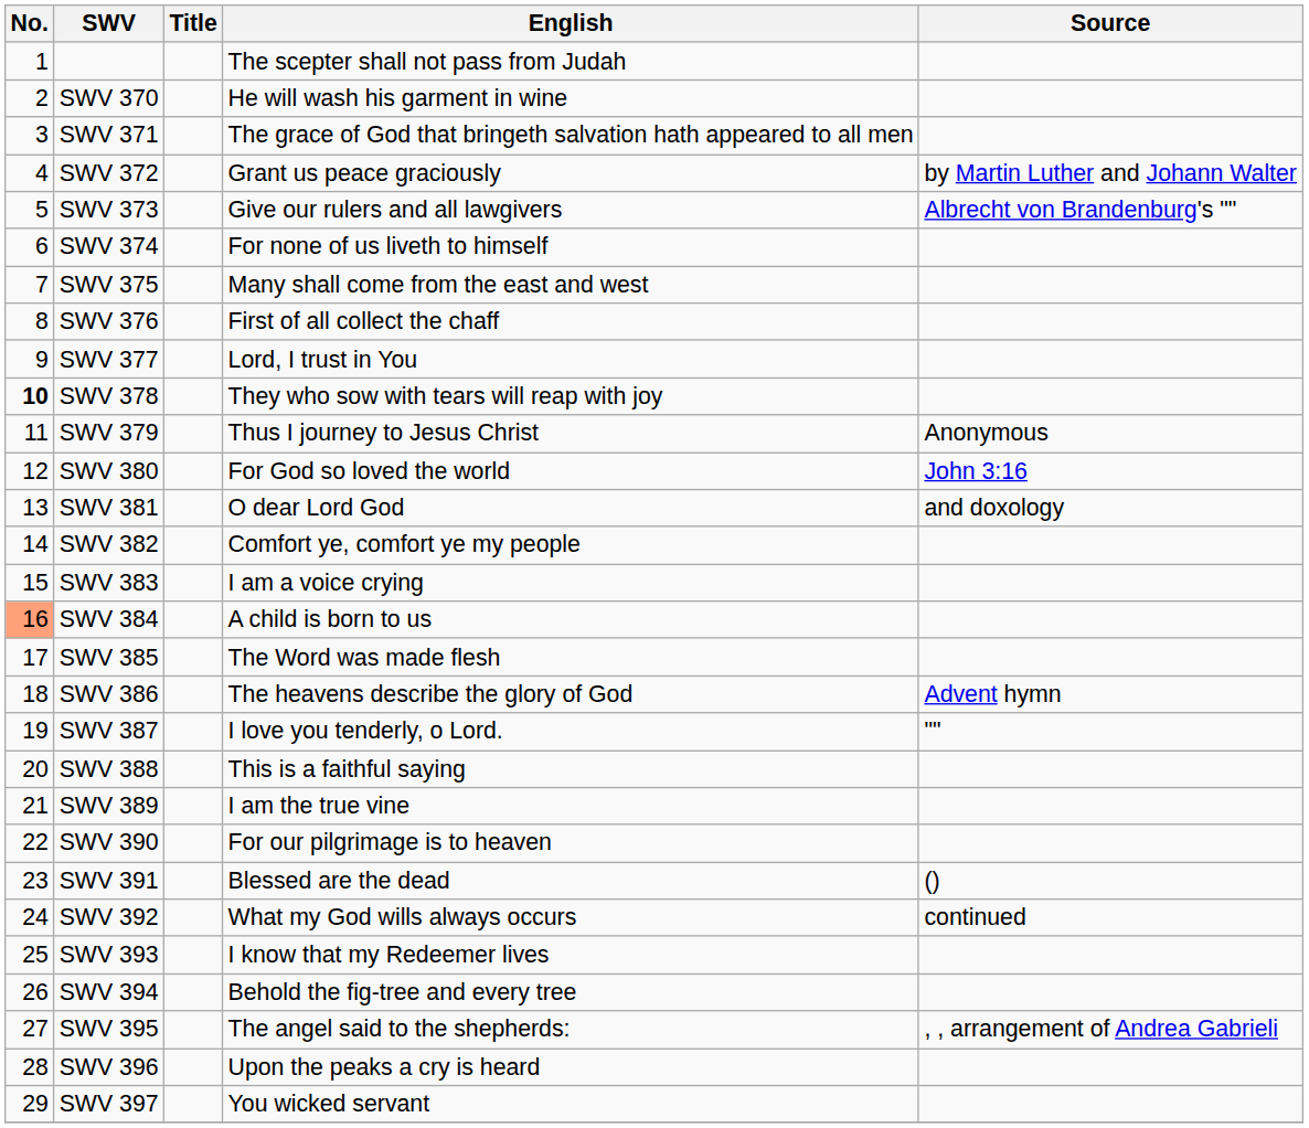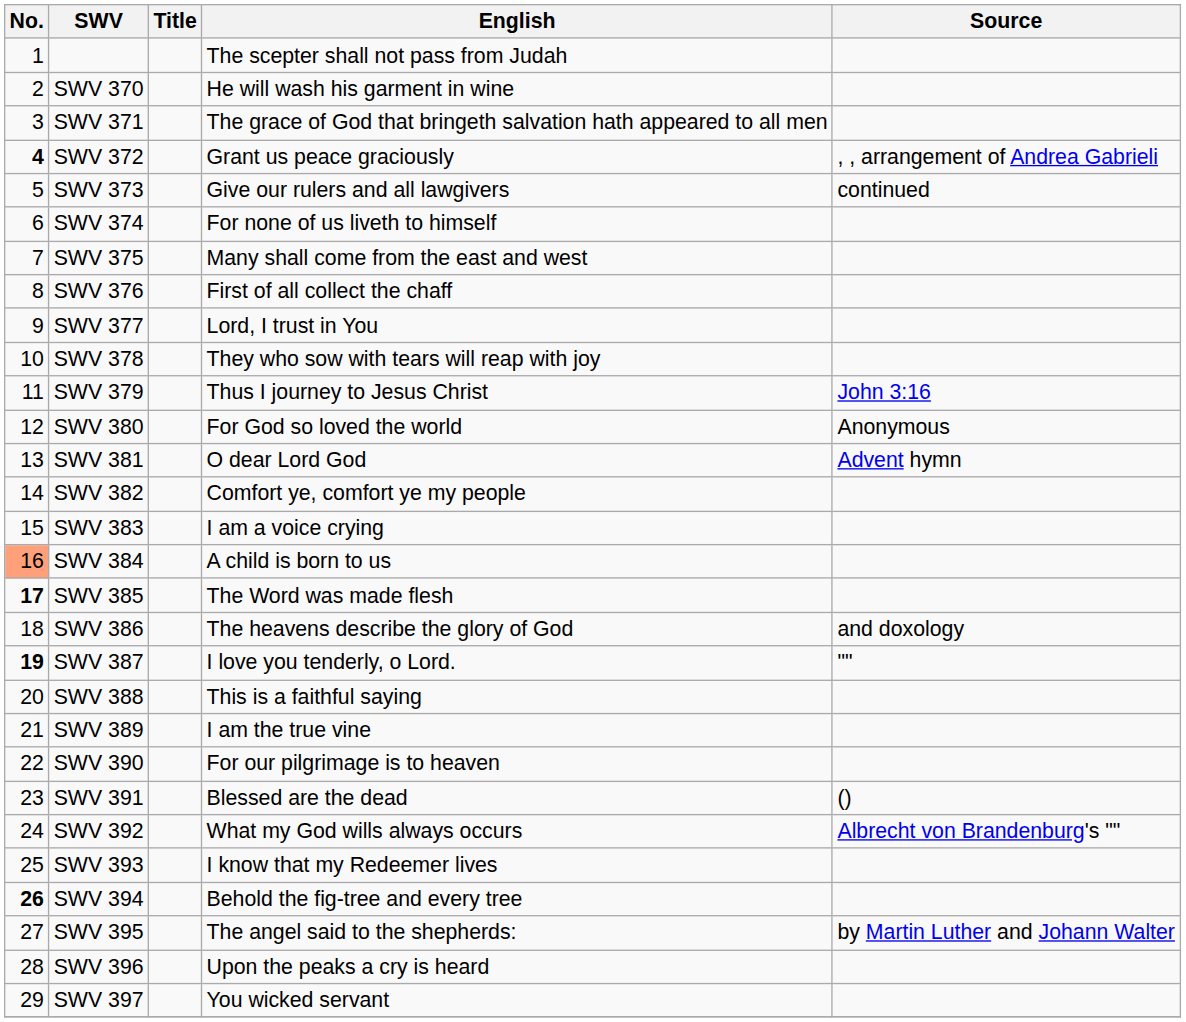 <table class="wikitable sortable plainrowheaders">
 <tr>
 <th scope="col">No.</th>
 <th scope="col">SWV</th>
 <th scope="col">Title</th>
 <th scope="col">English</th>
 <th scope="col">Source </th>
 </tr>
 <tr>
 <td style="text-align: right;">1</td>
 <td></td>
 <td></td>
 <td>The scepter shall not pass from Judah</td>
 <td></td>
 </tr>
 <tr>
 <td style="text-align: right;">2</td>
 <td>SWV 370</td>
 <td></td>
 <td>He will wash his garment in wine</td>
 <td></td>
 </tr>
 <tr>
 <td style="text-align: right;">3</td>
 <td>SWV 371</td>
 <td></td>
 <td>The grace of God that bringeth salvation hath appeared to all men</td>
 <td></td>
 </tr>
 <tr>
-<td style="text-align: right;">4</td>
+<td style="text-align: right;"><strong>4</strong></td>
 <td>SWV 372</td>
 <td></td>
 <td>Grant us peace graciously</td>
-<td>by <a href='#'>Martin Luther</a> and <a href='#'>Johann Walter</a></td>
+<td>, , arrangement of <a href='#'>Andrea Gabrieli</a></td>
 </tr>
 <tr>
 <td style="text-align: right;">5</td>
 <td>SWV 373</td>
 <td></td>
 <td>Give our rulers and all lawgivers</td>
-<td><a href='#'>Albrecht von Brandenburg</a>'s ""</td>
+<td>continued</td>
 </tr>
 <tr>
 <td style="text-align: right;">6</td>
 <td>SWV 374</td>
 <td></td>
 <td>For none of us liveth to himself</td>
 <td></td>
 </tr>
 <tr>
 <td style="text-align: right;">7</td>
 <td>SWV 375</td>
 <td></td>
 <td>Many shall come from the east and west</td>
 <td></td>
 </tr>
 <tr>
 <td style="text-align: right;">8</td>
 <td>SWV 376</td>
 <td></td>
 <td>First of all collect the chaff</td>
 <td></td>
 </tr>
 <tr>
 <td style="text-align: right;">9</td>
 <td>SWV 377</td>
 <td></td>
 <td>Lord, I trust in You</td>
 <td></td>
 </tr>
 <tr>
-<td style="text-align: right;"><strong>10</strong></td>
+<td style="text-align: right;">10</td>
 <td>SWV 378</td>
 <td></td>
 <td>They who sow with tears will reap with joy</td>
 <td></td>
 </tr>
 <tr>
 <td style="text-align: right;">11</td>
 <td>SWV 379</td>
 <td></td>
 <td>Thus I journey to Jesus Christ</td>
-<td>Anonymous</td>
+<td><a href='#'>John 3:16</a></td>
 </tr>
 <tr>
 <td style="text-align: right;">12</td>
 <td>SWV 380</td>
 <td></td>
 <td>For God so loved the world</td>
-<td><a href='#'>John 3:16</a></td>
+<td>Anonymous</td>
 </tr>
 <tr>
 <td style="text-align: right;">13</td>
 <td>SWV 381</td>
 <td></td>
 <td>O dear Lord God</td>
-<td> and doxology</td>
+<td><a href='#'>Advent</a> hymn</td>
 </tr>
 <tr>
 <td style="text-align: right;">14</td>
 <td>SWV 382</td>
 <td></td>
 <td>Comfort ye, comfort ye my people</td>
 <td></td>
 </tr>
 <tr>
 <td style="text-align: right;">15</td>
 <td>SWV 383</td>
 <td></td>
 <td>I am a voice crying</td>
 <td></td>
 </tr>
 <tr>
 <td style="background: lightsalmon; text-align: right;">16</td>
 <td>SWV 384</td>
 <td></td>
 <td>A child is born to us</td>
 <td></td>
 </tr>
 <tr>
-<td style="text-align: right;">17</td>
+<td style="text-align: right;"><strong>17</strong></td>
 <td>SWV 385</td>
 <td></td>
 <td>The Word was made flesh</td>
 <td></td>
 </tr>
 <tr>
 <td style="text-align: right;">18</td>
 <td>SWV 386</td>
 <td></td>
 <td>The heavens describe the glory of God</td>
-<td><a href='#'>Advent</a> hymn</td>
+<td> and doxology</td>
 </tr>
 <tr>
-<td style="text-align: right;">19</td>
+<td style="text-align: right;"><strong>19</strong></td>
 <td>SWV 387</td>
 <td></td>
 <td>I love you tenderly, o Lord.</td>
 <td>""</td>
 </tr>
 <tr>
 <td style="text-align: right;">20</td>
 <td>SWV 388</td>
 <td></td>
 <td>This is a faithful saying</td>
 <td></td>
 </tr>
 <tr>
 <td style="text-align: right;">21</td>
 <td>SWV 389</td>
 <td></td>
 <td>I am the true vine</td>
 <td></td>
 </tr>
 <tr>
 <td style="text-align: right;">22</td>
 <td>SWV 390</td>
 <td></td>
 <td>For our pilgrimage is to heaven</td>
 <td></td>
 </tr>
 <tr>
 <td style="text-align: right;">23</td>
 <td>SWV 391</td>
 <td></td>
 <td>Blessed are the dead</td>
 <td> ()</td>
 </tr>
 <tr>
 <td style="text-align: right;">24</td>
 <td>SWV 392</td>
 <td></td>
 <td>What my God wills always occurs</td>
-<td>continued</td>
+<td><a href='#'>Albrecht von Brandenburg</a>'s ""</td>
 </tr>
 <tr>
 <td style="text-align: right;">25</td>
 <td>SWV 393</td>
 <td></td>
 <td>I know that my Redeemer lives</td>
 <td></td>
 </tr>
 <tr>
-<td style="text-align: right;">26</td>
+<td style="text-align: right;"><strong>26</strong></td>
 <td>SWV 394</td>
 <td></td>
 <td>Behold the fig-tree and every tree</td>
 <td></td>
 </tr>
 <tr>
 <td style="text-align: right;">27</td>
 <td>SWV 395</td>
 <td></td>
 <td>The angel said to the shepherds:</td>
-<td>, , arrangement of <a href='#'>Andrea Gabrieli</a></td>
+<td>by <a href='#'>Martin Luther</a> and <a href='#'>Johann Walter</a></td>
 </tr>
 <tr>
 <td style="text-align: right;">28</td>
 <td>SWV 396</td>
 <td></td>
 <td>Upon the peaks a cry is heard</td>
 <td></td>
 </tr>
 <tr>
 <td style="text-align: right;">29</td>
 <td>SWV 397</td>
 <td></td>
 <td>You wicked servant</td>
 <td></td>
 </tr>
 <tr>
 </tr>
 </table>
